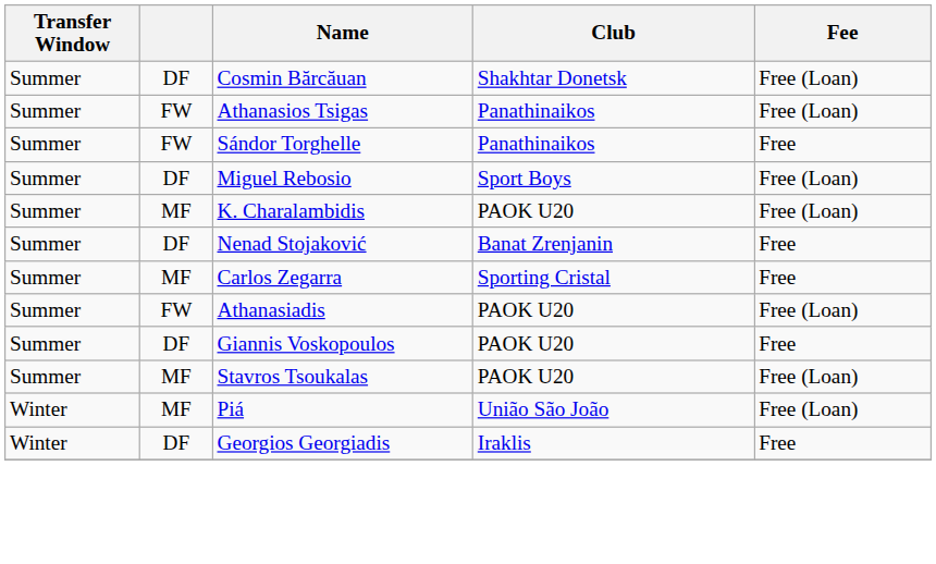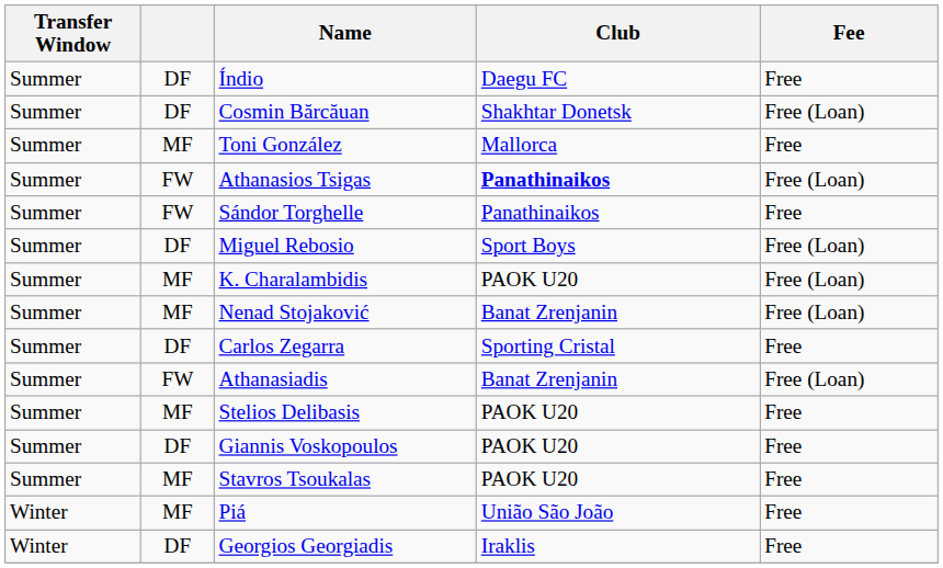 <table class="wikitable plainrowheaders">
 <tr>
 <th scope="col" style="width:6em;">Transfer Window</th>
 <th scope="col" style="width:3em;"></th>
 <th scope="col" style="width:12em;">Name</th>
 <th scope="col" style="width:13em;">Club</th>
 <th scope="col" style="width:8em;">Fee</th>
 </tr>
 <tr>
 <td>Summer</td>
 <td align="center">DF</td>
+<td> <a href='#'>Índio</a></td>
+<td> <a href='#'>Daegu FC</a></td>
+<td>Free</td>
+</tr>
+<tr>
+<td>Summer</td>
+<td align="center">DF</td>
 <td> <a href='#'>Cosmin Bărcăuan</a></td>
 <td> <a href='#'>Shakhtar Donetsk</a></td>
 <td>Free (Loan)</td>
 </tr>
 <tr>
 <td>Summer</td>
+<td align="center">MF</td>
+<td> <a href='#'>Toni González</a></td>
+<td> <a href='#'>Mallorca</a></td>
+<td>Free</td>
+</tr>
+<tr>
+<td>Summer</td>
 <td align="center">FW</td>
 <td> <a href='#'>Athanasios Tsigas</a></td>
-<td> <a href='#'>Panathinaikos</a></td>
+<td><strong> <a href='#'>Panathinaikos</a></strong></td>
 <td>Free (Loan)</td>
 </tr>
 <tr>
 <td>Summer</td>
 <td align="center">FW</td>
 <td> <a href='#'>Sándor Torghelle</a></td>
 <td> <a href='#'>Panathinaikos</a></td>
 <td>Free</td>
 </tr>
 <tr>
 <td>Summer</td>
 <td align="center">DF</td>
 <td> <a href='#'>Miguel Rebosio</a></td>
 <td> <a href='#'>Sport Boys</a></td>
 <td>Free (Loan)</td>
 </tr>
 <tr>
 <td>Summer</td>
 <td align="center">MF</td>
 <td> <a href='#'>K. Charalambidis</a></td>
 <td> PAOK U20</td>
 <td>Free (Loan)</td>
 </tr>
 <tr>
 <td>Summer</td>
-<td align="center">DF</td>
+<td align="center">MF</td>
 <td> <a href='#'>Nenad Stojaković</a></td>
 <td> <a href='#'>Banat Zrenjanin</a></td>
-<td>Free</td>
+<td>Free (Loan)</td>
 </tr>
 <tr>
 <td>Summer</td>
-<td align="center">MF</td>
+<td align="center">DF</td>
 <td> <a href='#'>Carlos Zegarra</a></td>
 <td> <a href='#'>Sporting Cristal</a></td>
 <td>Free</td>
 </tr>
 <tr>
 <td>Summer</td>
 <td align="center">FW</td>
 <td> <a href='#'>Athanasiadis</a></td>
+<td> <a href='#'>Banat Zrenjanin</a></td>
+<td>Free (Loan)</td>
+</tr>
+<tr>
+<td>Summer</td>
+<td align="center">MF</td>
+<td> <a href='#'>Stelios Delibasis</a></td>
 <td> PAOK U20</td>
-<td>Free (Loan)</td>
+<td>Free</td>
 </tr>
 <tr>
 <td>Summer</td>
 <td align="center">DF</td>
 <td> <a href='#'>Giannis Voskopoulos</a></td>
 <td> PAOK U20</td>
 <td>Free</td>
 </tr>
 <tr>
 <td>Summer</td>
 <td align="center">MF</td>
 <td> <a href='#'>Stavros Tsoukalas</a></td>
 <td> PAOK U20</td>
-<td>Free (Loan)</td>
+<td>Free</td>
 </tr>
 <tr>
 <td>Winter</td>
 <td align="center">MF</td>
 <td> <a href='#'>Piá</a></td>
 <td> <a href='#'>União São João</a></td>
-<td>Free (Loan)</td>
+<td>Free</td>
 </tr>
 <tr>
 <td>Winter</td>
 <td align="center">DF</td>
 <td> <a href='#'>Georgios Georgiadis</a></td>
 <td> <a href='#'>Iraklis</a></td>
 <td>Free</td>
 </tr>
 <tr>
 </tr>
 </table>
